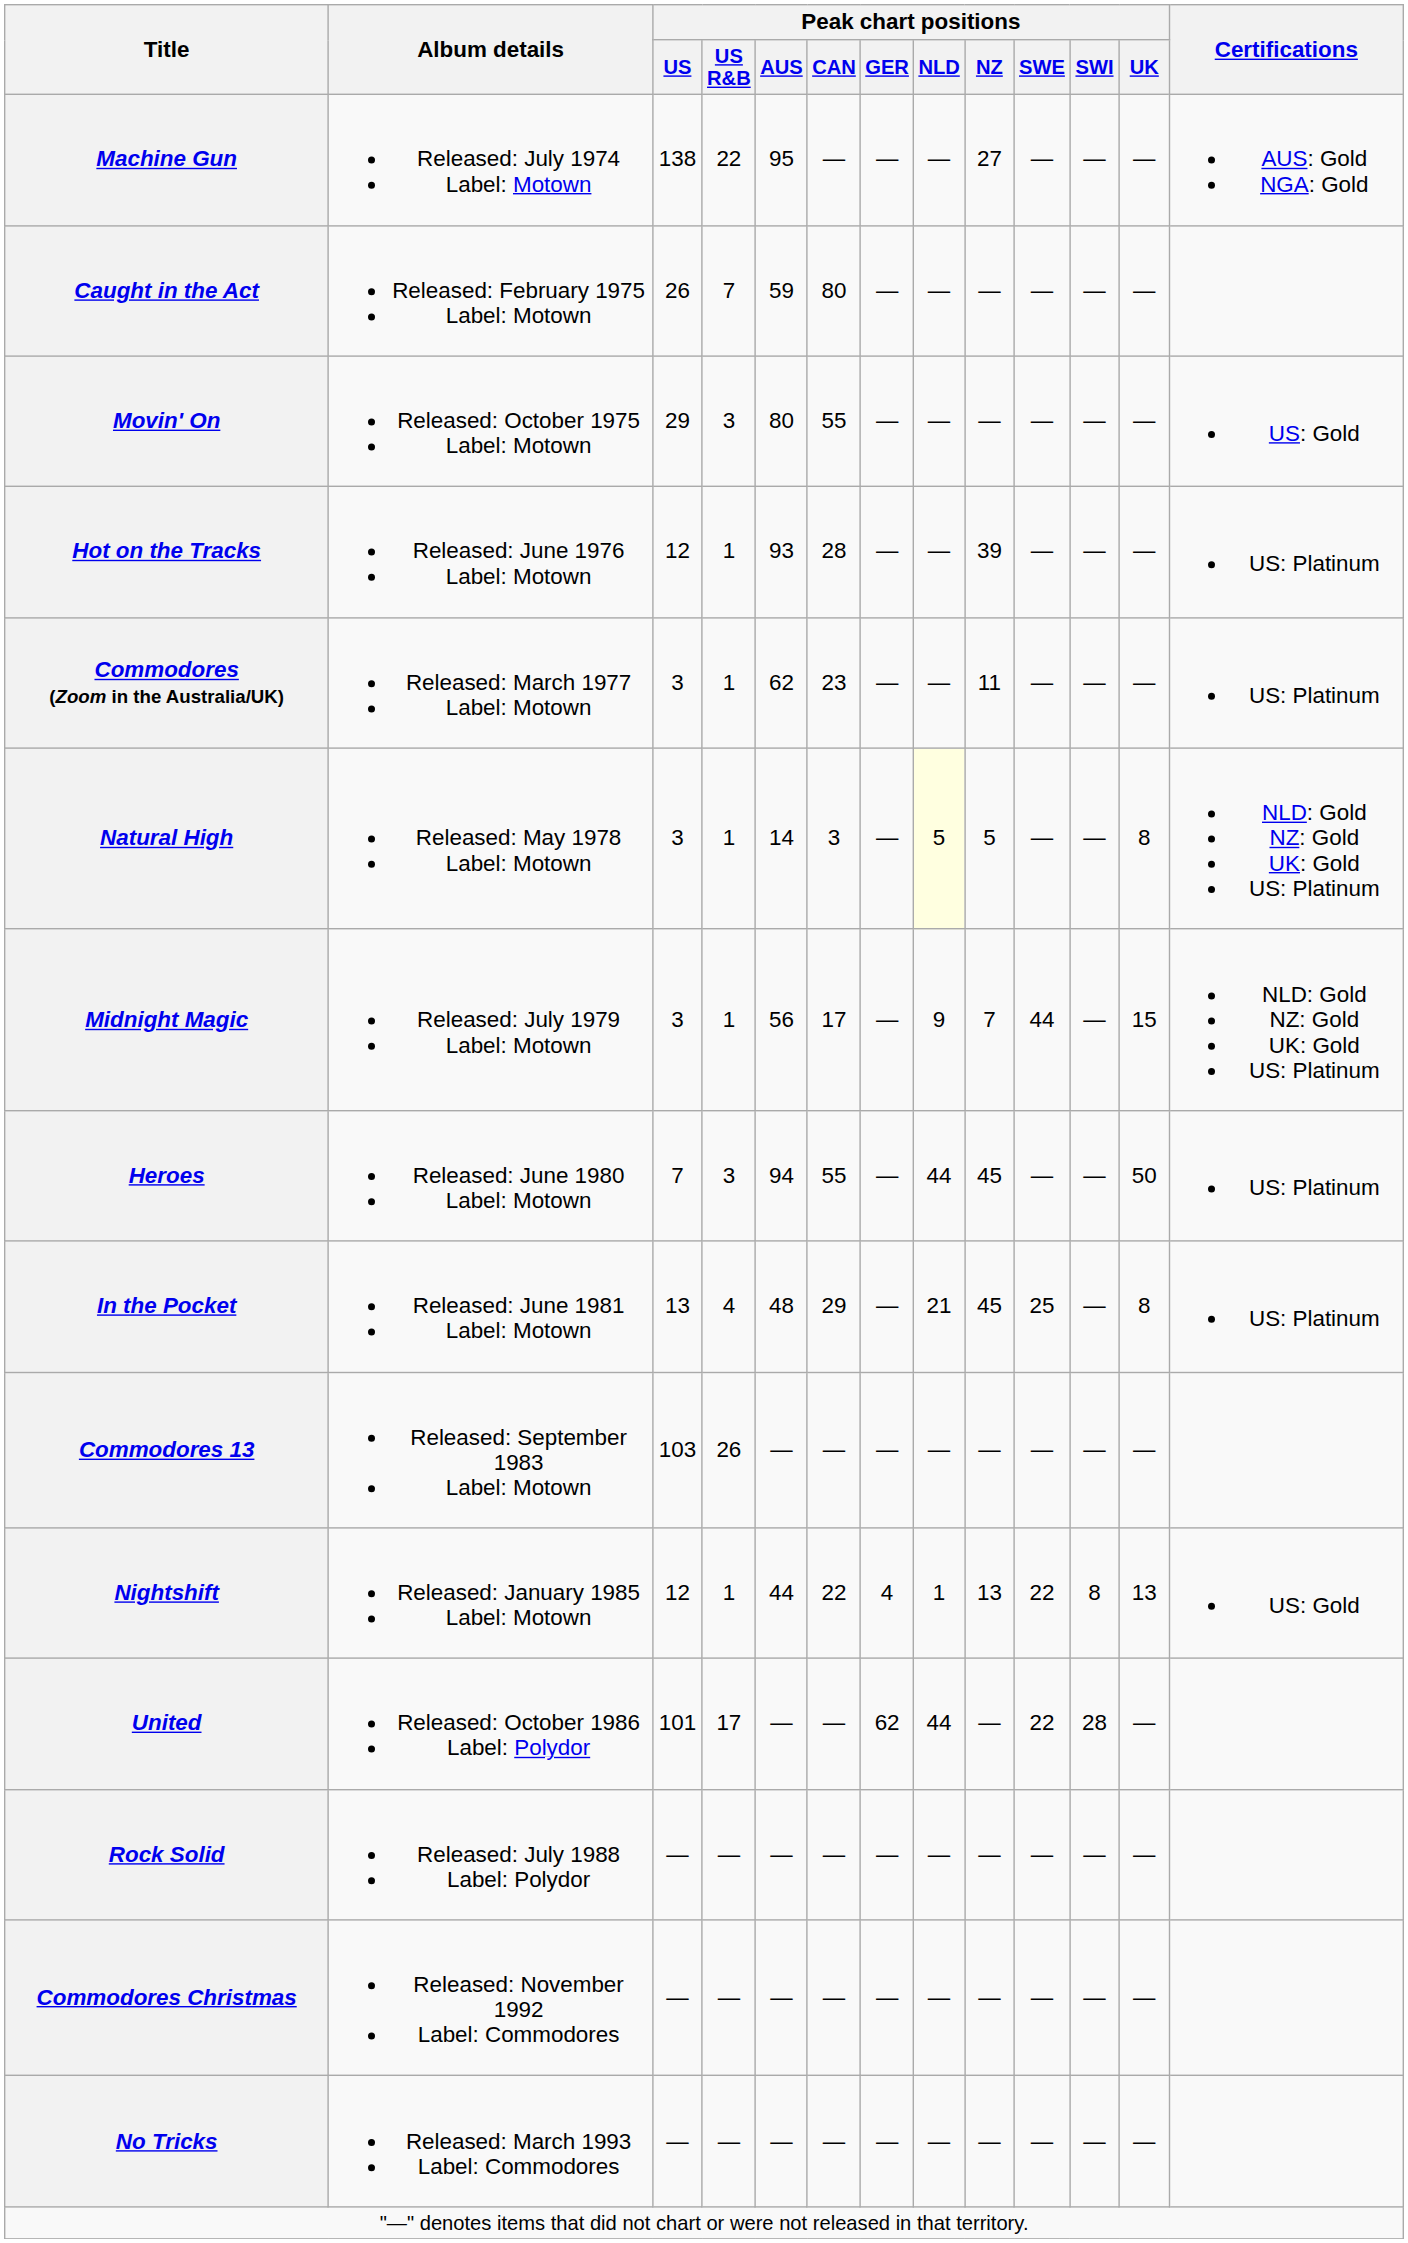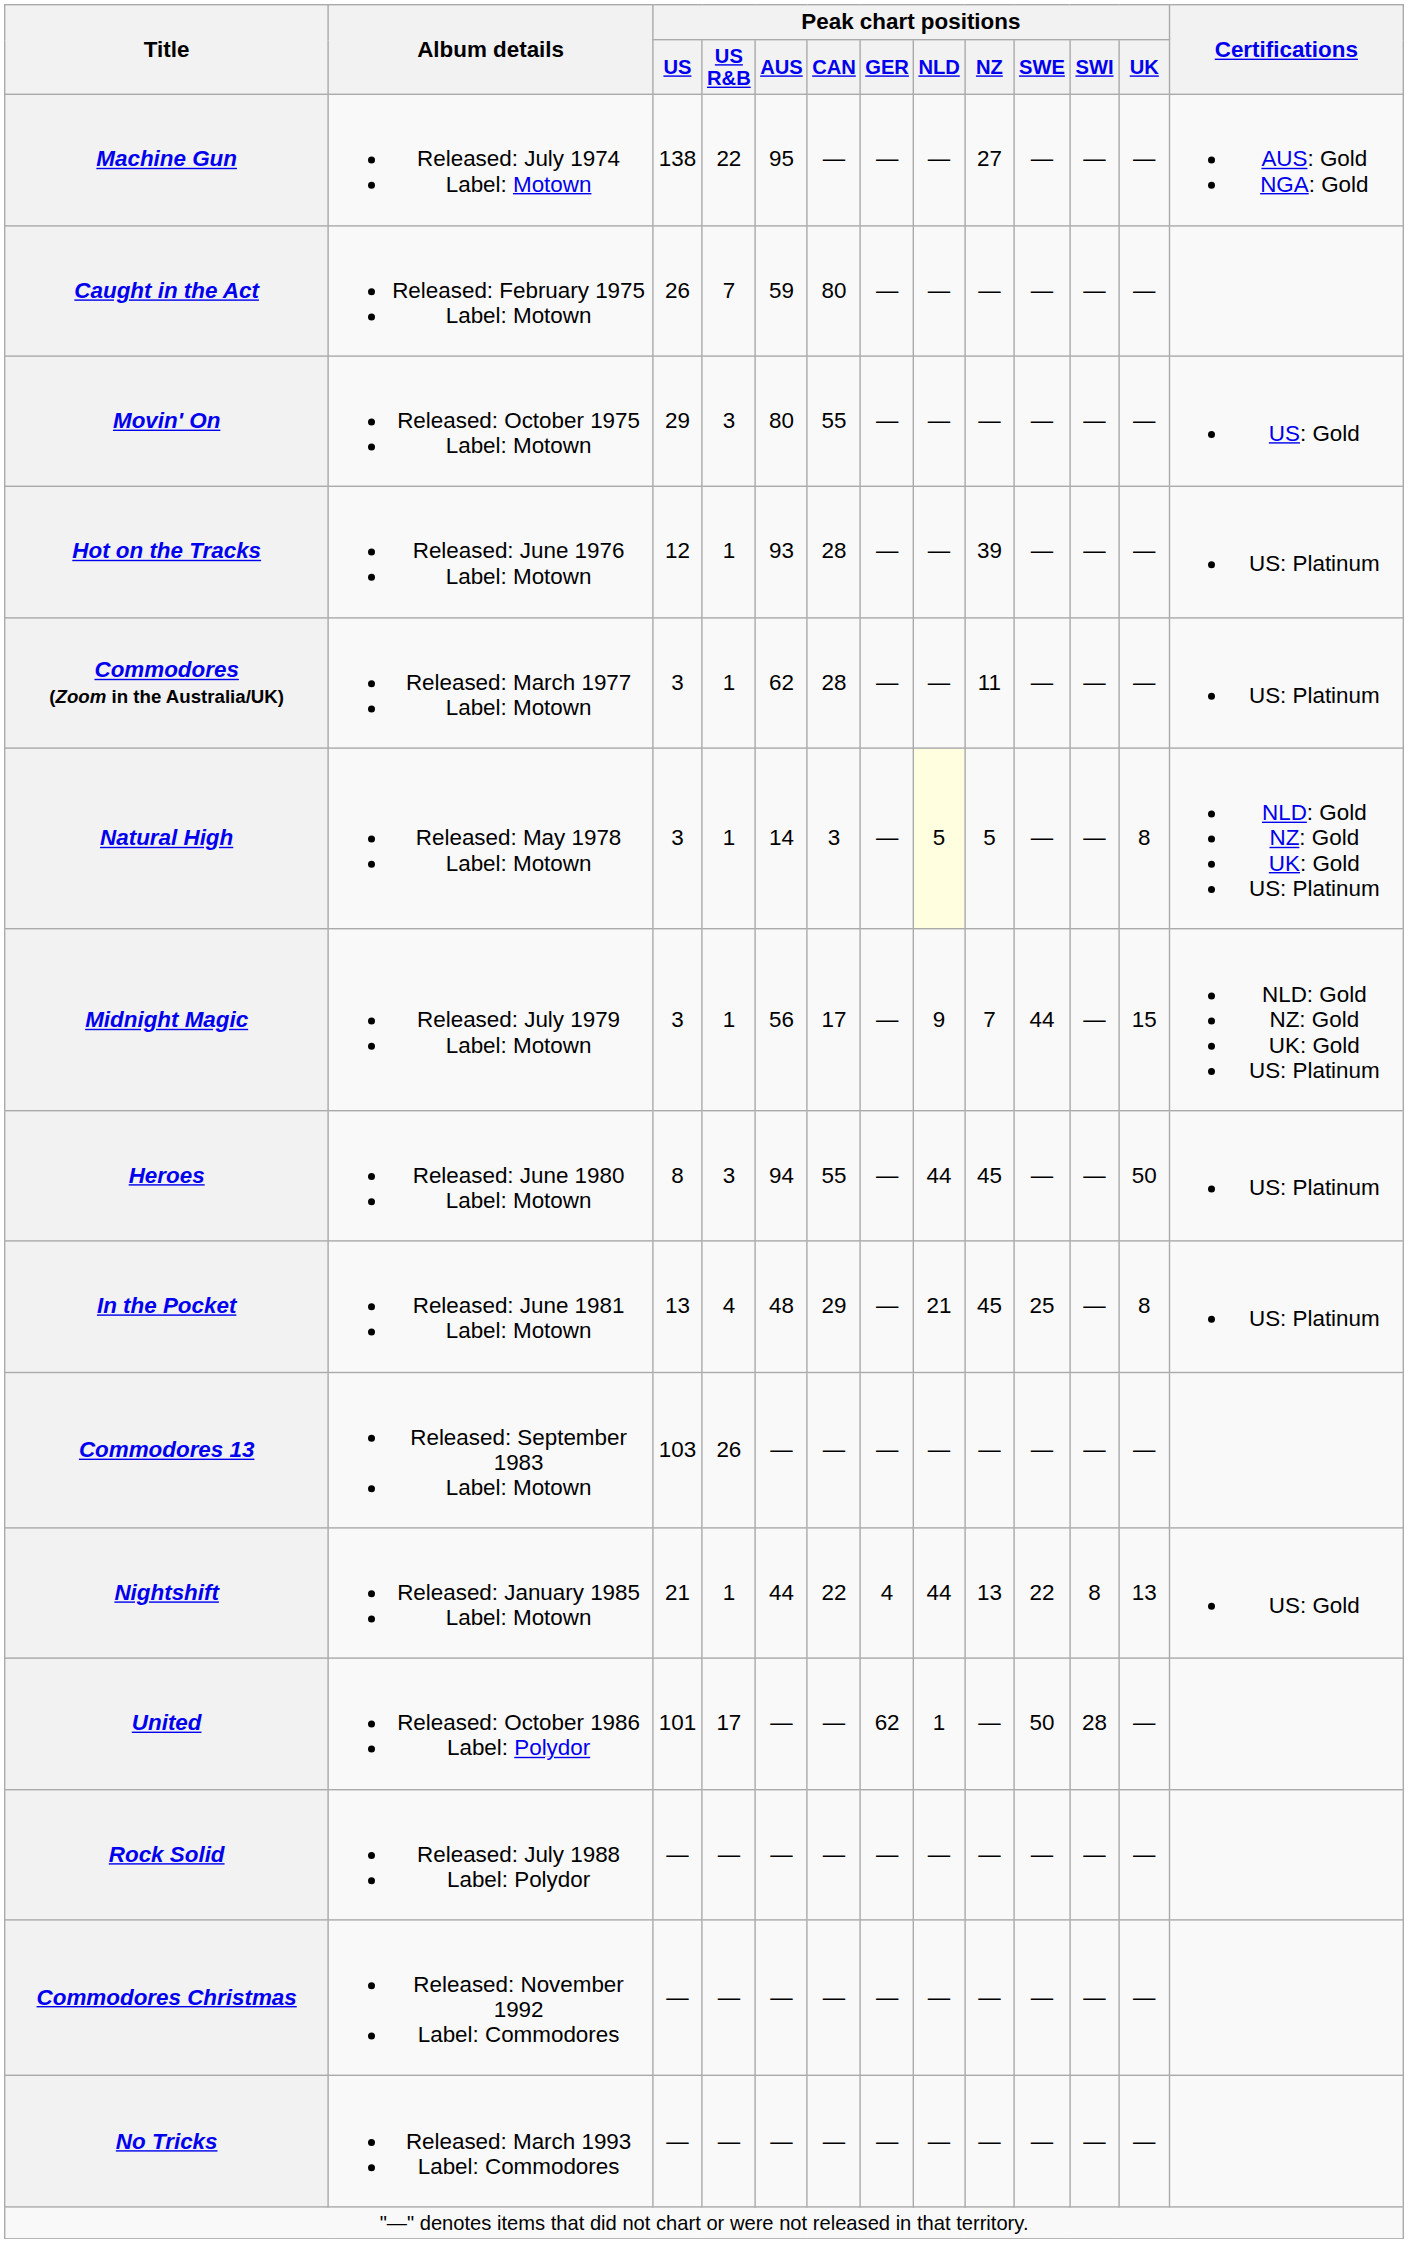 <table class="wikitable plainrowheaders" style="text-align:center;">
 <tr>
 <th scope="col" rowspan="2" style="width:14em;">Title</th>
 <th scope="col" rowspan="2" style="width:14em;">Album details</th>
 <th scope="col" colspan="10">Peak chart positions</th>
 <th rowspan="2" style="width:10em;"><a href='#'>Certifications</a></th>
 </tr>
 <tr>
 <th style="width:2em;font-size:90%;"><a href='#'>US</a><br></th>
 <th style="width:2em;font-size:90%;"><a href='#'>US<br>R&B</a><br></th>
 <th style="width:2em;font-size:90%;"><a href='#'>AUS</a><br></th>
 <th style="width:2em;font-size:90%;"><a href='#'>CAN</a><br></th>
 <th style="width:2em;font-size:90%;"><a href='#'>GER</a><br></th>
 <th style="width:2em;font-size:90%;"><a href='#'>NLD</a><br></th>
 <th style="width:2em;font-size:90%;"><a href='#'>NZ</a><br></th>
 <th style="width:2em;font-size:90%;"><a href='#'>SWE</a><br></th>
 <th style="width:2em;font-size:90%;"><a href='#'>SWI</a><br></th>
 <th style="width:2em;font-size:90%;"><a href='#'>UK</a><br></th>
 </tr>
 <tr>
 <th scope="row"><em><a href='#'>Machine Gun</a></em></th>
 <td><br><ul><li>Released: July 1974</li><li>Label: <a href='#'>Motown</a></li></ul></td>
 <td>138</td>
 <td>22</td>
 <td>95</td>
 <td>—</td>
 <td>—</td>
 <td>—</td>
 <td>27</td>
 <td>—</td>
 <td>—</td>
 <td>—</td>
 <td><br><ul><li><a href='#'>AUS</a>: Gold</li><li><a href='#'>NGA</a>: Gold</li></ul></td>
 </tr>
 <tr>
 <th scope="row"><em><a href='#'>Caught in the Act</a></em></th>
 <td><br><ul><li>Released: February 1975</li><li>Label: Motown</li></ul></td>
 <td>26</td>
 <td>7</td>
 <td>59</td>
 <td>80</td>
 <td>—</td>
 <td>—</td>
 <td>—</td>
 <td>—</td>
 <td>—</td>
 <td>—</td>
 <td></td>
 </tr>
 <tr>
 <th scope="row"><em><a href='#'>Movin' On</a></em></th>
 <td><br><ul><li>Released: October 1975</li><li>Label: Motown</li></ul></td>
 <td>29</td>
 <td>3</td>
 <td>80</td>
 <td>55</td>
 <td>—</td>
 <td>—</td>
 <td>—</td>
 <td>—</td>
 <td>—</td>
 <td>—</td>
 <td><br><ul><li><a href='#'>US</a>: Gold</li></ul></td>
 </tr>
 <tr>
 <th scope="row"><em><a href='#'>Hot on the Tracks</a></em></th>
 <td><br><ul><li>Released: June 1976</li><li>Label: Motown</li></ul></td>
 <td>12</td>
 <td>1</td>
 <td>93</td>
 <td>28</td>
 <td>—</td>
 <td>—</td>
 <td>39</td>
 <td>—</td>
 <td>—</td>
 <td>—</td>
 <td><br><ul><li>US: Platinum</li></ul></td>
 </tr>
 <tr>
 <th scope="row"><em><a href='#'>Commodores</a></em><br><small>(<em>Zoom</em> in the Australia/UK)</small></th>
 <td><br><ul><li>Released: March 1977</li><li>Label: Motown</li></ul></td>
 <td>3</td>
 <td>1</td>
 <td>62</td>
-<td>23</td>
+<td>28</td>
 <td>—</td>
 <td>—</td>
 <td>11</td>
 <td>—</td>
 <td>—</td>
 <td>—</td>
 <td><br><ul><li>US: Platinum</li></ul></td>
 </tr>
 <tr>
 <th scope="row"><em><a href='#'>Natural High</a></em></th>
 <td><br><ul><li>Released: May 1978</li><li>Label: Motown</li></ul></td>
 <td>3</td>
 <td>1</td>
 <td>14</td>
 <td>3</td>
 <td>—</td>
 <td style="background: lightyellow;">5</td>
 <td>5</td>
 <td>—</td>
 <td>—</td>
 <td>8</td>
 <td><br><ul><li><a href='#'>NLD</a>: Gold</li><li><a href='#'>NZ</a>: Gold</li><li><a href='#'>UK</a>: Gold</li><li>US: Platinum</li></ul></td>
 </tr>
 <tr>
 <th scope="row"><em><a href='#'>Midnight Magic</a></em></th>
 <td><br><ul><li>Released: July 1979</li><li>Label: Motown</li></ul></td>
 <td>3</td>
 <td>1</td>
 <td>56</td>
 <td>17</td>
 <td>—</td>
 <td>9</td>
 <td>7</td>
 <td>44</td>
 <td>—</td>
 <td>15</td>
 <td><br><ul><li>NLD: Gold</li><li>NZ: Gold</li><li>UK: Gold</li><li>US: Platinum</li></ul></td>
 </tr>
 <tr>
 <th scope="row"><em><a href='#'>Heroes</a></em></th>
 <td><br><ul><li>Released: June 1980</li><li>Label: Motown</li></ul></td>
-<td>7</td>
+<td>8</td>
 <td>3</td>
 <td>94</td>
 <td>55</td>
 <td>—</td>
 <td>44</td>
 <td>45</td>
 <td>—</td>
 <td>—</td>
 <td>50</td>
 <td><br><ul><li>US: Platinum</li></ul></td>
 </tr>
 <tr>
 <th scope="row"><em><a href='#'>In the Pocket</a></em></th>
 <td><br><ul><li>Released: June 1981</li><li>Label: Motown</li></ul></td>
 <td>13</td>
 <td>4</td>
 <td>48</td>
 <td>29</td>
 <td>—</td>
 <td>21</td>
 <td>45</td>
 <td>25</td>
 <td>—</td>
 <td>8</td>
 <td><br><ul><li>US: Platinum</li></ul></td>
 </tr>
 <tr>
 <th scope="row"><em><a href='#'>Commodores 13</a></em></th>
 <td><br><ul><li>Released: September 1983</li><li>Label: Motown</li></ul></td>
 <td>103</td>
 <td>26</td>
 <td>—</td>
 <td>—</td>
 <td>—</td>
 <td>—</td>
 <td>—</td>
 <td>—</td>
 <td>—</td>
 <td>—</td>
 <td></td>
 </tr>
 <tr>
 <th scope="row"><em><a href='#'>Nightshift</a></em></th>
 <td><br><ul><li>Released: January 1985</li><li>Label: Motown</li></ul></td>
-<td>12</td>
+<td>21</td>
 <td>1</td>
 <td>44</td>
 <td>22</td>
 <td>4</td>
-<td>1</td>
+<td>44</td>
 <td>13</td>
 <td>22</td>
 <td>8</td>
 <td>13</td>
 <td><br><ul><li>US: Gold</li></ul></td>
 </tr>
 <tr>
 <th scope="row"><em><a href='#'>United</a></em></th>
 <td><br><ul><li>Released: October 1986</li><li>Label: <a href='#'>Polydor</a></li></ul></td>
 <td>101</td>
 <td>17</td>
 <td>—</td>
 <td>—</td>
 <td>62</td>
-<td>44</td>
+<td>1</td>
 <td>—</td>
-<td>22</td>
+<td>50</td>
 <td>28</td>
 <td>—</td>
 <td></td>
 </tr>
 <tr>
 <th scope="row"><em><a href='#'>Rock Solid</a></em></th>
 <td><br><ul><li>Released: July 1988</li><li>Label: Polydor</li></ul></td>
 <td>—</td>
 <td>—</td>
 <td>—</td>
 <td>—</td>
 <td>—</td>
 <td>—</td>
 <td>—</td>
 <td>—</td>
 <td>—</td>
 <td>—</td>
 <td></td>
 </tr>
 <tr>
 <th scope="row"><em><a href='#'>Commodores Christmas</a></em></th>
 <td><br><ul><li>Released: November 1992</li><li>Label: Commodores</li></ul></td>
 <td>—</td>
 <td>—</td>
 <td>—</td>
 <td>—</td>
 <td>—</td>
 <td>—</td>
 <td>—</td>
 <td>—</td>
 <td>—</td>
 <td>—</td>
 <td></td>
 </tr>
 <tr>
 <th scope="row"><em><a href='#'>No Tricks</a></em></th>
 <td><br><ul><li>Released: March 1993</li><li>Label: Commodores</li></ul></td>
 <td>—</td>
 <td>—</td>
 <td>—</td>
 <td>—</td>
 <td>—</td>
 <td>—</td>
 <td>—</td>
 <td>—</td>
 <td>—</td>
 <td>—</td>
 <td></td>
 </tr>
 <tr>
 <td align="center" colspan="15" style="font-size:90%">"—" denotes items that did not chart or were not released in that territory.</td>
 </tr>
 <tr>
 </tr>
 </table>
